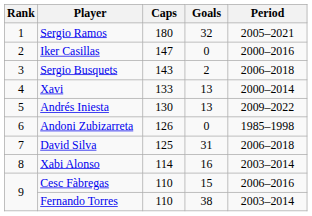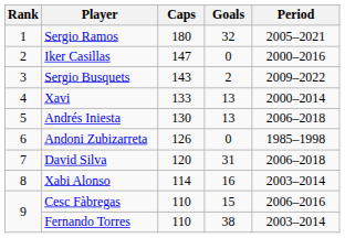 <table class="wikitable sortable" style="text-align:center;">
 <tr>
 <th width=30px>Rank</th>
 <th style="width:135px;">Player</th>
 <th width=50px>Caps</th>
 <th width=50px>Goals</th>
 <th style="width:100px;">Period</th>
 </tr>
 <tr>
 <td>1</td>
 <td style="text-align: left;"><a href='#'>Sergio Ramos</a></td>
 <td>180</td>
 <td>32</td>
 <td>2005–2021</td>
 </tr>
 <tr>
 <td>2</td>
 <td style="text-align: left;"><a href='#'>Iker Casillas</a></td>
 <td>147</td>
 <td>0</td>
 <td>2000–2016</td>
 </tr>
 <tr>
 <td>3</td>
 <td style="text-align:left;"><a href='#'>Sergio Busquets</a></td>
 <td>143</td>
 <td>2</td>
-<td>2006–2018</td>
+<td>2009–2022</td>
 </tr>
 <tr>
 <td>4</td>
 <td style="text-align: left;"><a href='#'>Xavi</a></td>
 <td>133</td>
 <td>13</td>
 <td>2000–2014</td>
 </tr>
 <tr>
 <td>5</td>
 <td style="text-align: left;"><a href='#'>Andrés Iniesta</a></td>
 <td>130</td>
 <td>13</td>
-<td>2009–2022</td>
+<td>2006–2018</td>
 </tr>
 <tr>
 <td>6</td>
 <td style="text-align: left;"><a href='#'>Andoni Zubizarreta</a></td>
 <td>126</td>
 <td>0</td>
 <td>1985–1998</td>
 </tr>
 <tr>
 <td>7</td>
 <td style="text-align: left;"><a href='#'>David Silva</a></td>
-<td>125</td>
+<td>120</td>
 <td>31</td>
 <td>2006–2018</td>
 </tr>
 <tr>
 <td>8</td>
 <td style="text-align: left;"><a href='#'>Xabi Alonso</a></td>
 <td>114</td>
 <td>16</td>
 <td>2003–2014</td>
 </tr>
 <tr>
 <td rowspan=2>9</td>
 <td style="text-align: left;"><a href='#'>Cesc Fàbregas</a></td>
 <td>110</td>
 <td>15</td>
 <td>2006–2016</td>
 </tr>
 <tr>
 <td style="text-align: left;"><a href='#'>Fernando Torres</a></td>
 <td>110</td>
 <td>38</td>
 <td>2003–2014</td>
 </tr>
 </table>
